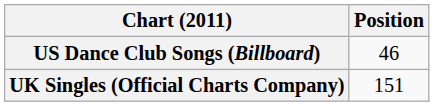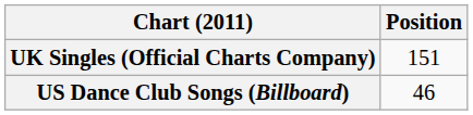 <table class="wikitable sortable plainrowheaders" style="text-align:center">
 <tr>
 <th scope="col">Chart (2011)</th>
 <th scope="col">Position</th>
 </tr>
 <tr>
+<th scope="row">UK Singles (Official Charts Company)</th>
+<td>151</td>
+</tr>
+<tr>
 <th scope="row">US Dance Club Songs (<em>Billboard</em>)</th>
 <td>46</td>
 </tr>
-<tr>
-<th scope="row">UK Singles (Official Charts Company)</th>
-<td>151</td>
-</tr>
 </table>
